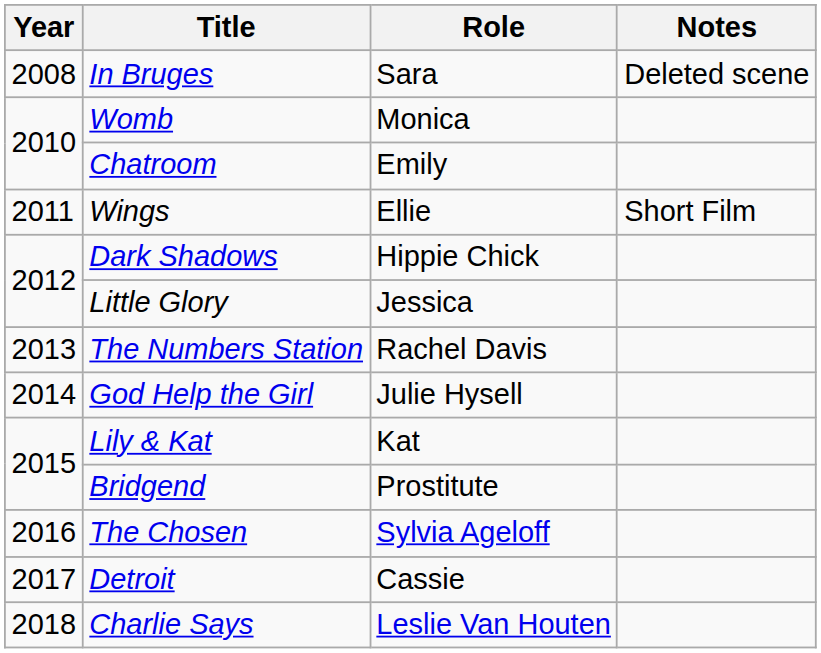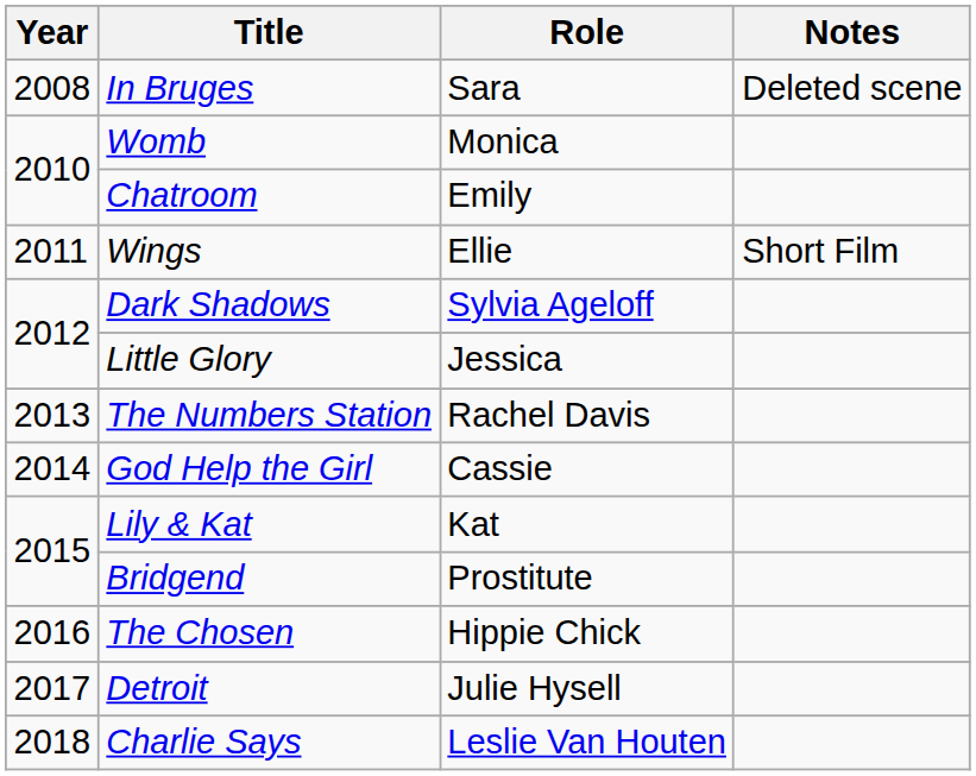 <table class="wikitable sortable">
 <tr>
 <th>Year</th>
 <th>Title</th>
 <th>Role</th>
 <th>Notes</th>
 </tr>
 <tr>
 <td>2008</td>
 <td><em><a href='#'>In Bruges</a></em></td>
 <td>Sara</td>
 <td>Deleted scene</td>
 </tr>
 <tr>
 <td rowspan=2>2010</td>
 <td><em><a href='#'>Womb</a></em></td>
 <td>Monica</td>
 <td></td>
 </tr>
 <tr>
 <td><em><a href='#'>Chatroom</a></em></td>
 <td>Emily</td>
 <td></td>
 </tr>
 <tr>
 <td>2011</td>
 <td><em>Wings</em></td>
 <td>Ellie</td>
 <td>Short Film</td>
 </tr>
 <tr>
 <td rowspan=2>2012</td>
 <td><em><a href='#'>Dark Shadows</a></em></td>
-<td>Hippie Chick</td>
+<td><a href='#'>Sylvia Ageloff</a></td>
 <td></td>
 </tr>
 <tr>
 <td><em>Little Glory</em></td>
 <td>Jessica</td>
 <td></td>
 </tr>
 <tr>
 <td>2013</td>
 <td><em><a href='#'>The Numbers Station</a></em></td>
 <td>Rachel Davis</td>
 <td></td>
 </tr>
 <tr>
 <td>2014</td>
 <td><em><a href='#'>God Help the Girl</a></em></td>
-<td>Julie Hysell</td>
+<td>Cassie</td>
 <td></td>
 </tr>
 <tr>
 <td rowspan=2>2015</td>
 <td><em><a href='#'>Lily & Kat</a></em></td>
 <td>Kat</td>
 <td></td>
 </tr>
 <tr>
 <td><em><a href='#'>Bridgend</a></em></td>
 <td>Prostitute</td>
 <td></td>
 </tr>
 <tr>
 <td>2016</td>
 <td><em><a href='#'>The Chosen</a></em></td>
-<td><a href='#'>Sylvia Ageloff</a></td>
+<td>Hippie Chick</td>
 <td></td>
 </tr>
 <tr>
 <td>2017</td>
 <td><em><a href='#'>Detroit</a></em></td>
-<td>Cassie</td>
+<td>Julie Hysell</td>
 <td></td>
 </tr>
 <tr>
 <td>2018</td>
 <td><em><a href='#'>Charlie Says</a></em></td>
 <td><a href='#'>Leslie Van Houten</a></td>
 <td></td>
 </tr>
 </table>
